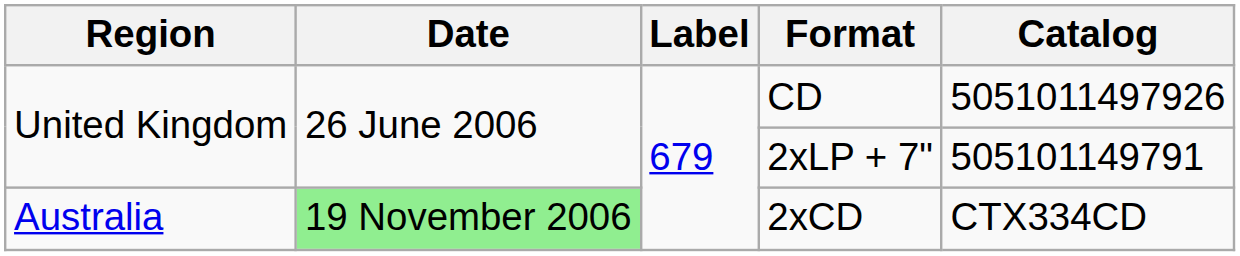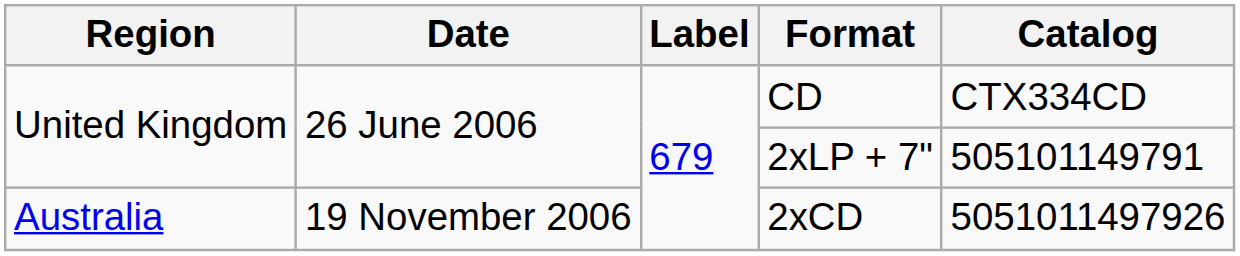 <table class="wikitable">
 <tr>
 <th>Region</th>
 <th>Date</th>
 <th>Label</th>
 <th>Format</th>
 <th>Catalog</th>
 </tr>
 <tr>
 <td rowspan="2">United Kingdom</td>
 <td rowspan="2">26 June 2006</td>
 <td rowspan="3"><a href='#'>679</a></td>
 <td>CD</td>
-<td>5051011497926</td>
+<td>CTX334CD</td>
 </tr>
 <tr>
 <td>2xLP + 7"</td>
 <td>505101149791</td>
 </tr>
 <tr>
 <td><a href='#'>Australia</a></td>
-<td style="background: lightgreen;">19 November 2006</td>
+<td>19 November 2006</td>
 <td>2xCD</td>
-<td>CTX334CD</td>
+<td>5051011497926</td>
 </tr>
 </table>
